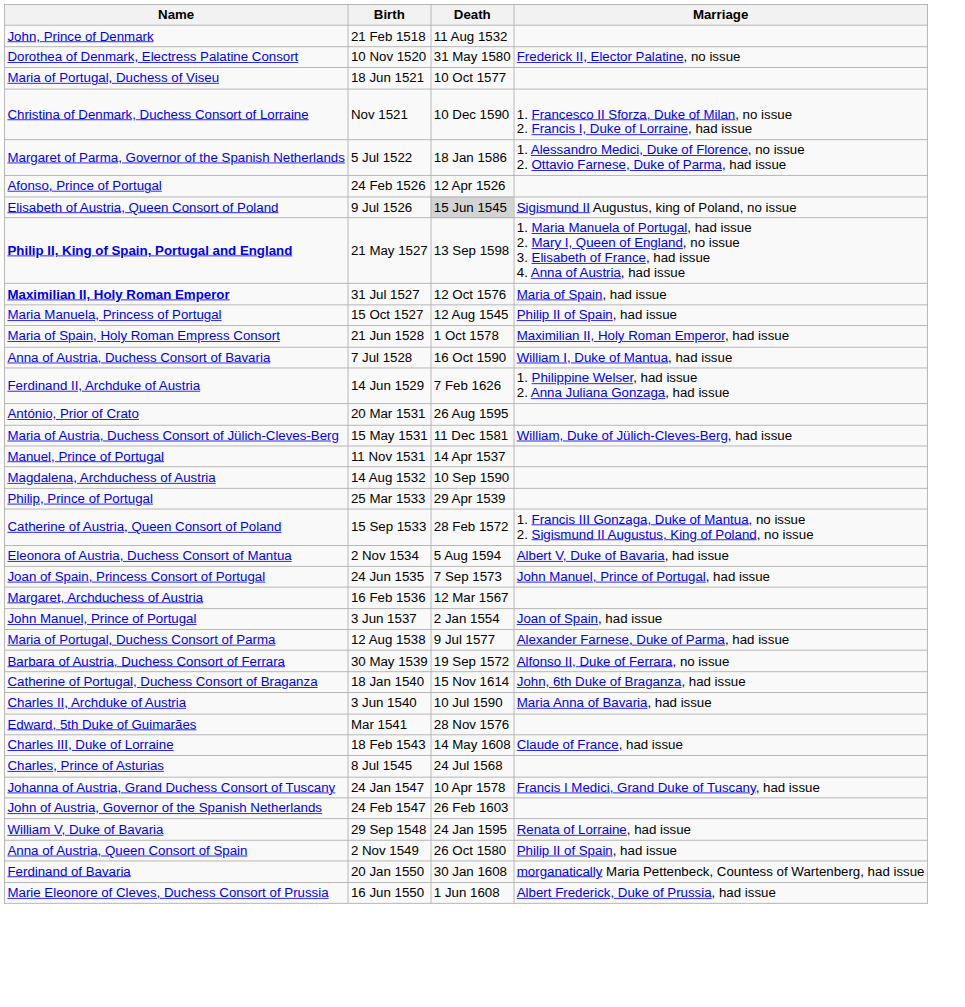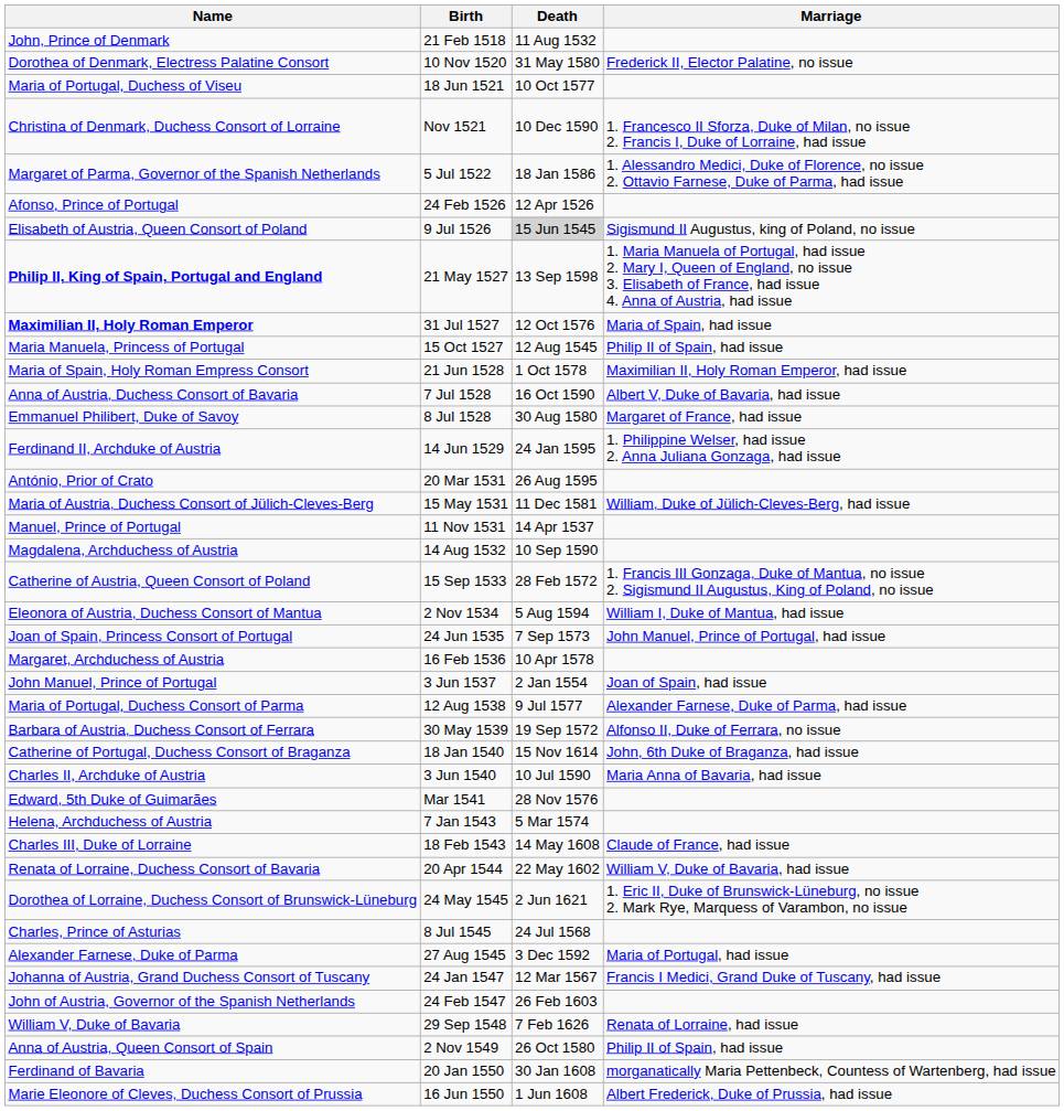 <table class="wikitable mw-collapsible mw-collapsed">
 <tr>
 <th>Name</th>
 <th>Birth</th>
 <th>Death</th>
 <th>Marriage</th>
 </tr>
 <tr>
 <td><a href='#'>John, Prince of Denmark</a></td>
 <td>21 Feb 1518</td>
 <td>11 Aug 1532</td>
 <td></td>
 </tr>
 <tr>
 <td><a href='#'>Dorothea of Denmark, Electress Palatine Consort</a></td>
 <td>10 Nov 1520</td>
 <td>31 May 1580</td>
 <td><a href='#'>Frederick II, Elector Palatine</a>, no issue</td>
 </tr>
 <tr>
 <td><a href='#'>Maria of Portugal, Duchess of Viseu</a></td>
 <td>18 Jun 1521</td>
 <td>10 Oct 1577</td>
 <td></td>
 </tr>
 <tr>
 <td><a href='#'>Christina of Denmark, Duchess Consort of Lorraine</a></td>
 <td>Nov 1521</td>
 <td>10 Dec 1590</td>
 <td><br>1. <a href='#'>Francesco II Sforza, Duke of Milan</a>, no issue<br>2. <a href='#'>Francis I, Duke of Lorraine</a>, had issue</td>
 </tr>
 <tr>
 <td><a href='#'>Margaret of Parma, Governor of the Spanish Netherlands</a></td>
 <td>5 Jul 1522</td>
 <td>18 Jan 1586</td>
 <td>1. <a href='#'>Alessandro Medici, Duke of Florence</a>, no issue<br>2. <a href='#'>Ottavio Farnese, Duke of Parma</a>, had issue</td>
 </tr>
 <tr>
 <td><a href='#'>Afonso, Prince of Portugal</a></td>
 <td>24 Feb 1526</td>
 <td>12 Apr 1526</td>
 <td></td>
 </tr>
 <tr>
 <td><a href='#'>Elisabeth of Austria, Queen Consort of Poland</a></td>
 <td>9 Jul 1526</td>
 <td style="background: lightgrey;">15 Jun 1545</td>
 <td><a href='#'>Sigismund II</a> Augustus, king of Poland, no issue</td>
 </tr>
 <tr>
 <td><a href='#'><strong>Philip II, King of Spain, Portugal and England</strong></a></td>
 <td>21 May 1527</td>
 <td>13 Sep 1598</td>
 <td>1. <a href='#'>Maria Manuela of Portugal</a>, had issue<br>2. <a href='#'>Mary I, Queen of England</a>, no issue<br>3. <a href='#'>Elisabeth of France</a>, had issue<br>4. <a href='#'>Anna of Austria</a>, had issue</td>
 </tr>
 <tr>
 <td><strong><a href='#'>Maximilian II, Holy Roman Emperor</a></strong></td>
 <td>31 Jul 1527</td>
 <td>12 Oct 1576</td>
 <td><a href='#'>Maria of Spain</a>, had issue</td>
 </tr>
 <tr>
 <td><a href='#'>Maria Manuela, Princess of Portugal</a></td>
 <td>15 Oct 1527</td>
 <td>12 Aug 1545</td>
 <td><a href='#'>Philip II of Spain</a>, had issue</td>
 </tr>
 <tr>
 <td><a href='#'>Maria of Spain, Holy Roman Empress Consort</a></td>
 <td>21 Jun 1528</td>
 <td>1 Oct 1578</td>
 <td><a href='#'>Maximilian II, Holy Roman Emperor</a>, had issue</td>
 </tr>
 <tr>
 <td><a href='#'>Anna of Austria, Duchess Consort of Bavaria</a></td>
 <td>7 Jul 1528</td>
 <td>16 Oct 1590</td>
-<td><a href='#'>William I, Duke of Mantua</a>, had issue</td>
+<td><a href='#'>Albert V, Duke of Bavaria</a>, had issue</td>
+</tr>
+<tr>
+<td><a href='#'>Emmanuel Philibert, Duke of Savoy</a></td>
+<td>8 Jul 1528</td>
+<td>30 Aug 1580</td>
+<td><a href='#'>Margaret of France</a>, had issue</td>
 </tr>
 <tr>
 <td><a href='#'>Ferdinand II, Archduke of Austria</a></td>
 <td>14 Jun 1529</td>
-<td>7 Feb 1626</td>
+<td>24 Jan 1595</td>
 <td>1. <a href='#'>Philippine Welser</a>, had issue<br>2. <a href='#'>Anna Juliana Gonzaga</a>, had issue</td>
 </tr>
 <tr>
 <td><a href='#'>António, Prior of Crato</a></td>
 <td>20 Mar 1531</td>
 <td>26 Aug 1595</td>
 <td></td>
 </tr>
 <tr>
 <td><a href='#'>Maria of Austria, Duchess Consort of Jülich-Cleves-Berg</a></td>
 <td>15 May 1531</td>
 <td>11 Dec 1581</td>
 <td><a href='#'>William, Duke of Jülich-Cleves-Berg</a>, had issue</td>
 </tr>
 <tr>
 <td><a href='#'>Manuel, Prince of Portugal</a></td>
 <td>11 Nov 1531</td>
 <td>14 Apr 1537</td>
 <td></td>
 </tr>
 <tr>
 <td><a href='#'>Magdalena, Archduchess of Austria</a></td>
 <td>14 Aug 1532</td>
 <td>10 Sep 1590</td>
 <td></td>
 </tr>
 <tr>
-<td><a href='#'>Philip, Prince of Portugal</a></td>
-<td>25 Mar 1533</td>
-<td>29 Apr 1539</td>
-<td></td>
-</tr>
-<tr>
 <td><a href='#'>Catherine of Austria, Queen Consort of Poland</a></td>
 <td>15 Sep 1533</td>
 <td>28 Feb 1572</td>
 <td>1. <a href='#'>Francis III Gonzaga, Duke of Mantua</a>, no issue<br>2. <a href='#'>Sigismund II Augustus, King of Poland</a>, no issue</td>
 </tr>
 <tr>
 <td><a href='#'>Eleonora of Austria, Duchess Consort of Mantua</a></td>
 <td>2 Nov 1534</td>
 <td>5 Aug 1594</td>
-<td><a href='#'>Albert V, Duke of Bavaria</a>, had issue</td>
+<td><a href='#'>William I, Duke of Mantua</a>, had issue</td>
 </tr>
 <tr>
 <td><a href='#'>Joan of Spain, Princess Consort of Portugal</a></td>
 <td>24 Jun 1535</td>
 <td>7 Sep 1573</td>
 <td><a href='#'>John Manuel, Prince of Portugal</a>, had issue</td>
 </tr>
 <tr>
 <td><a href='#'>Margaret, Archduchess of Austria</a></td>
 <td>16 Feb 1536</td>
-<td>12 Mar 1567</td>
+<td>10 Apr 1578</td>
 <td></td>
 </tr>
 <tr>
 <td><a href='#'>John Manuel, Prince of Portugal</a></td>
 <td>3 Jun 1537</td>
 <td>2 Jan 1554</td>
 <td><a href='#'>Joan of Spain</a>, had issue</td>
 </tr>
 <tr>
 <td><a href='#'>Maria of Portugal, Duchess Consort of Parma</a></td>
 <td>12 Aug 1538</td>
 <td>9 Jul 1577</td>
 <td><a href='#'>Alexander Farnese, Duke of Parma</a>, had issue</td>
 </tr>
 <tr>
 <td><a href='#'>Barbara of Austria, Duchess Consort of Ferrara</a></td>
 <td>30 May 1539</td>
 <td>19 Sep 1572</td>
 <td><a href='#'>Alfonso II, Duke of Ferrara</a>, no issue</td>
 </tr>
 <tr>
 <td><a href='#'>Catherine of Portugal, Duchess Consort of Braganza</a></td>
 <td>18 Jan 1540</td>
 <td>15 Nov 1614</td>
 <td><a href='#'>John, 6th Duke of Braganza</a>, had issue</td>
 </tr>
 <tr>
 <td><a href='#'>Charles II, Archduke of Austria</a></td>
 <td>3 Jun 1540</td>
 <td>10 Jul 1590</td>
 <td><a href='#'>Maria Anna of Bavaria</a>, had issue</td>
 </tr>
 <tr>
 <td><a href='#'>Edward, 5th Duke of Guimarães</a></td>
 <td>Mar 1541</td>
 <td>28 Nov 1576</td>
 <td></td>
 </tr>
 <tr>
+<td><a href='#'>Helena, Archduchess of Austria</a></td>
+<td>7 Jan 1543</td>
+<td>5 Mar 1574</td>
+<td></td>
+</tr>
+<tr>
 <td><a href='#'>Charles III, Duke of Lorraine</a></td>
 <td>18 Feb 1543</td>
 <td>14 May 1608</td>
 <td><a href='#'>Claude of France</a>, had issue</td>
+</tr>
+<tr>
+<td><a href='#'>Renata of Lorraine, Duchess Consort of Bavaria</a></td>
+<td>20 Apr 1544</td>
+<td>22 May 1602</td>
+<td><a href='#'>William V, Duke of Bavaria</a>, had issue</td>
+</tr>
+<tr>
+<td><a href='#'>Dorothea of Lorraine, Duchess Consort of Brunswick-Lüneburg</a></td>
+<td>24 May 1545</td>
+<td>2 Jun 1621</td>
+<td>1. <a href='#'>Eric II, Duke of Brunswick-Lüneburg</a>, no issue<br>2. Mark Rye, Marquess of Varambon, no issue</td>
 </tr>
 <tr>
 <td><a href='#'>Charles, Prince of Asturias</a></td>
 <td>8 Jul 1545</td>
 <td>24 Jul 1568</td>
 <td></td>
 </tr>
 <tr>
+<td><a href='#'>Alexander Farnese, Duke of Parma</a></td>
+<td>27 Aug 1545</td>
+<td>3 Dec 1592</td>
+<td><a href='#'>Maria of Portugal</a>, had issue</td>
+</tr>
+<tr>
 <td><a href='#'>Johanna of Austria, Grand Duchess Consort of Tuscany</a></td>
 <td>24 Jan 1547</td>
-<td>10 Apr 1578</td>
+<td>12 Mar 1567</td>
 <td><a href='#'>Francis I Medici, Grand Duke of Tuscany</a>, had issue</td>
 </tr>
 <tr>
 <td><a href='#'>John of Austria, Governor of the Spanish Netherlands</a></td>
 <td>24 Feb 1547</td>
 <td>26 Feb 1603</td>
 </tr>
 <tr>
 <td><a href='#'>William V, Duke of Bavaria</a></td>
 <td>29 Sep 1548</td>
-<td>24 Jan 1595</td>
+<td>7 Feb 1626</td>
 <td><a href='#'>Renata of Lorraine</a>, had issue</td>
 </tr>
 <tr>
 <td><a href='#'>Anna of Austria, Queen Consort of Spain</a></td>
 <td>2 Nov 1549</td>
 <td>26 Oct 1580</td>
 <td><a href='#'>Philip II of Spain</a>, had issue</td>
 </tr>
 <tr>
 <td><a href='#'>Ferdinand of Bavaria</a></td>
 <td>20 Jan 1550</td>
 <td>30 Jan 1608</td>
 <td><a href='#'>morganatically</a> Maria Pettenbeck, Countess of Wartenberg, had issue</td>
 </tr>
 <tr>
 <td><a href='#'>Marie Eleonore of Cleves, Duchess Consort of Prussia</a></td>
 <td>16 Jun 1550</td>
 <td>1 Jun 1608</td>
 <td><a href='#'>Albert Frederick, Duke of Prussia</a>, had issue</td>
 </tr>
 </table>
